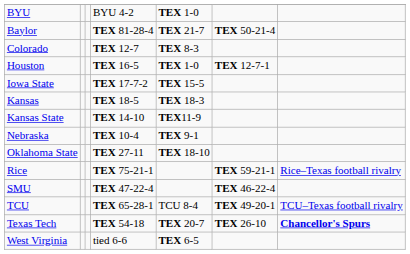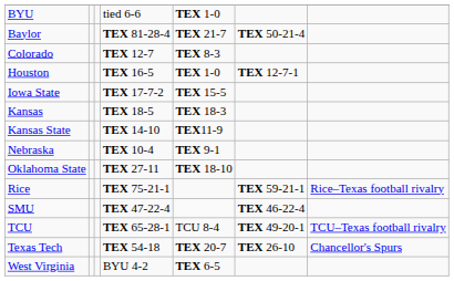 <table class="wikitable">
 <tr>
 </tr>
 <tr>
 </tr>
 <tr>
 <td><a href='#'>BYU</a></td>
 <td></td>
 <td></td>
-<td>BYU 4-2</td>
+<td>tied 6-6</td>
 <td><strong>TEX</strong> 1-0</td>
 <td></td>
 <td></td>
 </tr>
 <tr>
 <td><a href='#'>Baylor</a></td>
 <td></td>
 <td></td>
 <td><strong>TEX</strong> 81-28-4</td>
 <td><strong>TEX</strong> 21-7</td>
 <td><strong>TEX</strong> 50-21-4</td>
 <td></td>
 </tr>
 <tr>
 <td><a href='#'>Colorado</a></td>
 <td></td>
 <td></td>
 <td><strong>TEX</strong> 12-7</td>
 <td><strong>TEX</strong> 8-3</td>
 <td></td>
 <td></td>
 </tr>
 <tr>
 <td><a href='#'>Houston</a></td>
 <td></td>
 <td></td>
 <td><strong>TEX</strong> 16-5</td>
 <td><strong>TEX</strong> 1-0</td>
 <td><strong>TEX</strong> 12-7-1</td>
 <td></td>
 </tr>
 <tr>
 <td><a href='#'>Iowa State</a></td>
 <td></td>
 <td></td>
 <td><strong>TEX</strong> 17-7-2</td>
 <td><strong>TEX</strong> 15-5</td>
 <td></td>
 <td></td>
 </tr>
 <tr>
 <td><a href='#'>Kansas</a></td>
 <td></td>
 <td></td>
 <td><strong>TEX</strong> 18-5</td>
 <td><strong>TEX</strong> 18-3</td>
 <td></td>
 <td></td>
 </tr>
 <tr>
 <td><a href='#'>Kansas State</a></td>
 <td></td>
 <td></td>
 <td><strong>TEX</strong> 14-10</td>
 <td><strong>TEX</strong>11-9</td>
 <td></td>
 <td></td>
 </tr>
 <tr>
 <td><a href='#'>Nebraska</a></td>
 <td></td>
 <td></td>
 <td><strong>TEX</strong> 10-4</td>
 <td><strong>TEX</strong> 9-1</td>
 <td></td>
 <td></td>
 </tr>
 <tr>
 <td><a href='#'>Oklahoma State</a></td>
 <td></td>
 <td></td>
 <td><strong>TEX</strong> 27-11</td>
 <td><strong>TEX</strong> 18-10</td>
 <td></td>
 <td></td>
 </tr>
 <tr>
 <td><a href='#'>Rice</a></td>
 <td></td>
 <td></td>
 <td><strong>TEX</strong> 75-21-1</td>
 <td></td>
 <td><strong>TEX</strong> 59-21-1</td>
 <td><a href='#'>Rice–Texas football rivalry</a></td>
 </tr>
 <tr>
 <td><a href='#'>SMU</a></td>
 <td></td>
 <td></td>
 <td><strong>TEX</strong> 47-22-4</td>
 <td></td>
 <td><strong>TEX</strong> 46-22-4</td>
 <td></td>
 </tr>
 <tr>
 <td><a href='#'>TCU</a></td>
 <td></td>
 <td></td>
 <td><strong>TEX</strong> 65-28-1</td>
 <td>TCU 8-4</td>
 <td><strong>TEX</strong> 49-20-1</td>
 <td><a href='#'>TCU–Texas football rivalry</a></td>
 </tr>
 <tr>
 <td><a href='#'>Texas Tech</a></td>
 <td></td>
 <td></td>
 <td><strong>TEX</strong> 54-18</td>
 <td><strong>TEX</strong> 20-7</td>
 <td><strong>TEX</strong> 26-10</td>
-<td><strong><a href='#'>Chancellor's Spurs</a></strong></td>
+<td><a href='#'>Chancellor's Spurs</a></td>
 </tr>
 <tr>
 <td><a href='#'>West Virginia</a></td>
 <td></td>
 <td></td>
-<td>tied 6-6</td>
+<td>BYU 4-2</td>
 <td><strong>TEX</strong> 6-5</td>
 <td></td>
 <td></td>
 </tr>
 </table>
